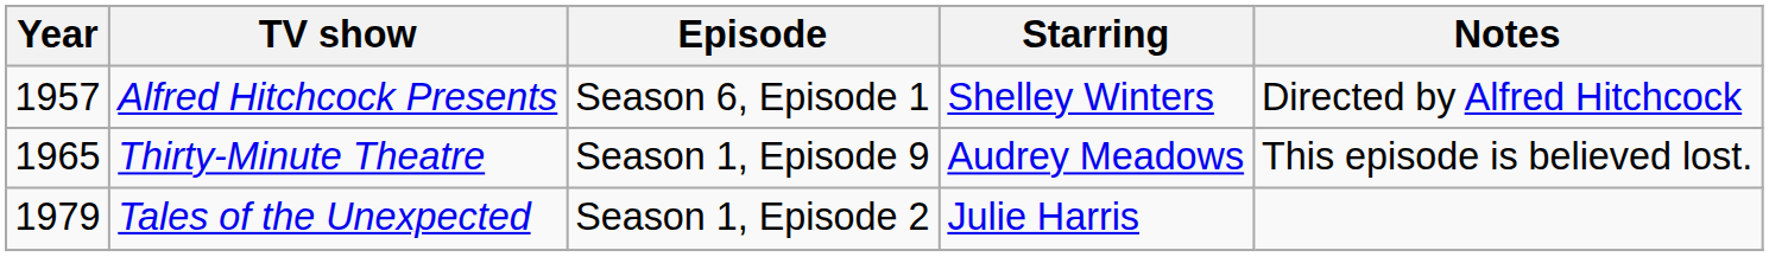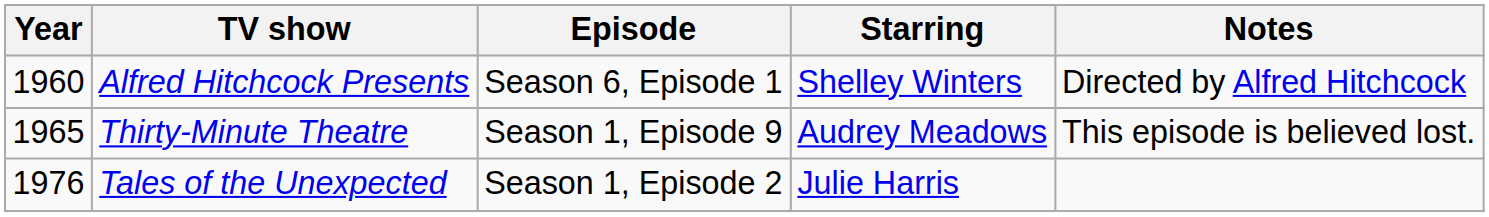 <table class="wikitable">
 <tr>
 <th>Year</th>
 <th>TV show</th>
 <th>Episode</th>
 <th>Starring</th>
 <th>Notes</th>
 </tr>
 <tr>
-<td>1957</td>
+<td>1960</td>
 <td><em><a href='#'>Alfred Hitchcock Presents</a></em></td>
 <td>Season 6, Episode 1</td>
 <td><a href='#'>Shelley Winters</a></td>
 <td>Directed by <a href='#'>Alfred Hitchcock</a></td>
 </tr>
 <tr>
 <td>1965</td>
 <td><em><a href='#'>Thirty-Minute Theatre</a></em></td>
 <td>Season 1, Episode 9</td>
 <td><a href='#'>Audrey Meadows</a></td>
 <td>This episode is believed lost.</td>
 </tr>
 <tr>
-<td>1979</td>
+<td>1976</td>
 <td><em><a href='#'>Tales of the Unexpected</a></em></td>
 <td>Season 1, Episode 2</td>
 <td><a href='#'>Julie Harris</a></td>
 <td></td>
 </tr>
 </table>
